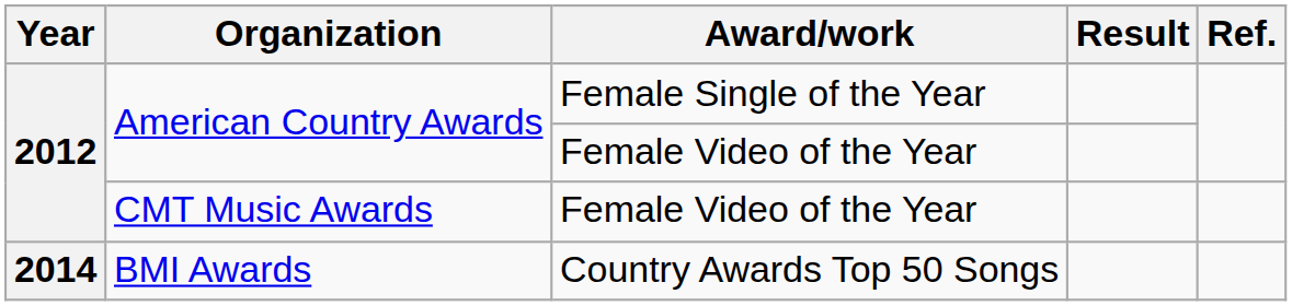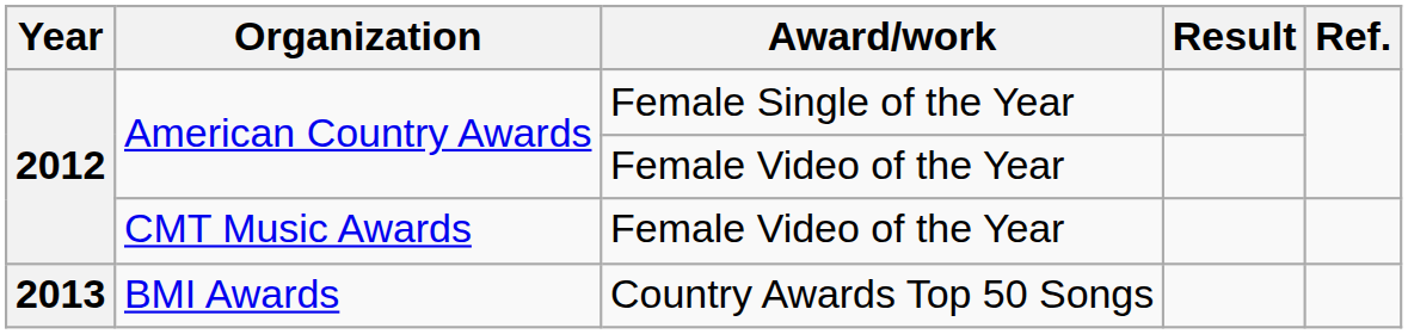 <table class="wikitable">
 <tr>
 <th>Year</th>
 <th>Organization</th>
 <th>Award/work</th>
 <th>Result</th>
 <th>Ref.</th>
 </tr>
 <tr>
 <th scope="row" rowspan="3">2012</th>
 <td rowspan=2><a href='#'>American Country Awards</a></td>
 <td>Female Single of the Year</td>
 <td></td>
 <td rowspan="2" style="text-align:center;"></td>
 </tr>
 <tr>
 <td>Female Video of the Year</td>
 <td></td>
 </tr>
 <tr>
 <td><a href='#'>CMT Music Awards</a></td>
 <td>Female Video of the Year</td>
 <td></td>
 <td style="text-align:center;"></td>
 </tr>
 <tr>
-<th scope="row" rowspan="1">2014</th>
+<th scope="row" rowspan="1">2013</th>
 <td><a href='#'>BMI Awards</a></td>
 <td>Country Awards Top 50 Songs</td>
 <td></td>
 <td style="text-align:center;"></td>
 </tr>
 </table>
